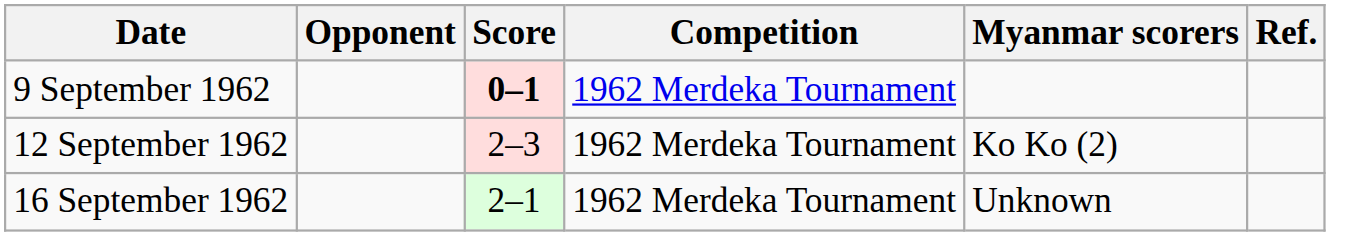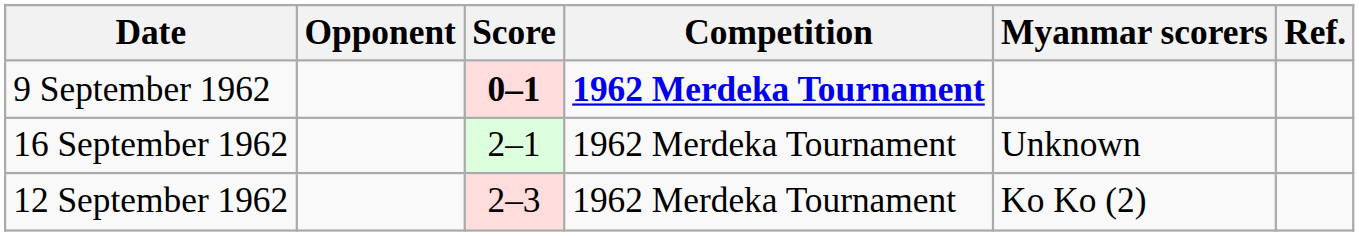 <table class="wikitable sortable">
 <tr>
 <th>Date</th>
 <th>Opponent</th>
 <th>Score</th>
 <th>Competition</th>
 <th class="unsortable">Myanmar scorers</th>
 <th class="unsortable">Ref.</th>
 </tr>
 <tr>
 <td>9 September 1962</td>
 <td></td>
 <td align="center" bgcolor="#ffdddd"><strong>0–1</strong></td>
-<td><a href='#'>1962 Merdeka Tournament</a></td>
+<td><strong><a href='#'>1962 Merdeka Tournament</a></strong></td>
 <td></td>
+<td></td>
+</tr>
+<tr>
+<td>16 September 1962</td>
+<td></td>
+<td align="center" bgcolor="#ddffdd">2–1</td>
+<td>1962 Merdeka Tournament</td>
+<td>Unknown</td>
 <td></td>
 </tr>
 <tr>
 <td>12 September 1962</td>
 <td></td>
 <td align="center" bgcolor="#ffdddd">2–3</td>
 <td>1962 Merdeka Tournament</td>
 <td>Ko Ko (2)</td>
 <td></td>
 </tr>
-<tr>
-<td>16 September 1962</td>
-<td></td>
-<td align="center" bgcolor="#ddffdd">2–1</td>
-<td>1962 Merdeka Tournament</td>
-<td>Unknown</td>
-<td></td>
-</tr>
 </table>
